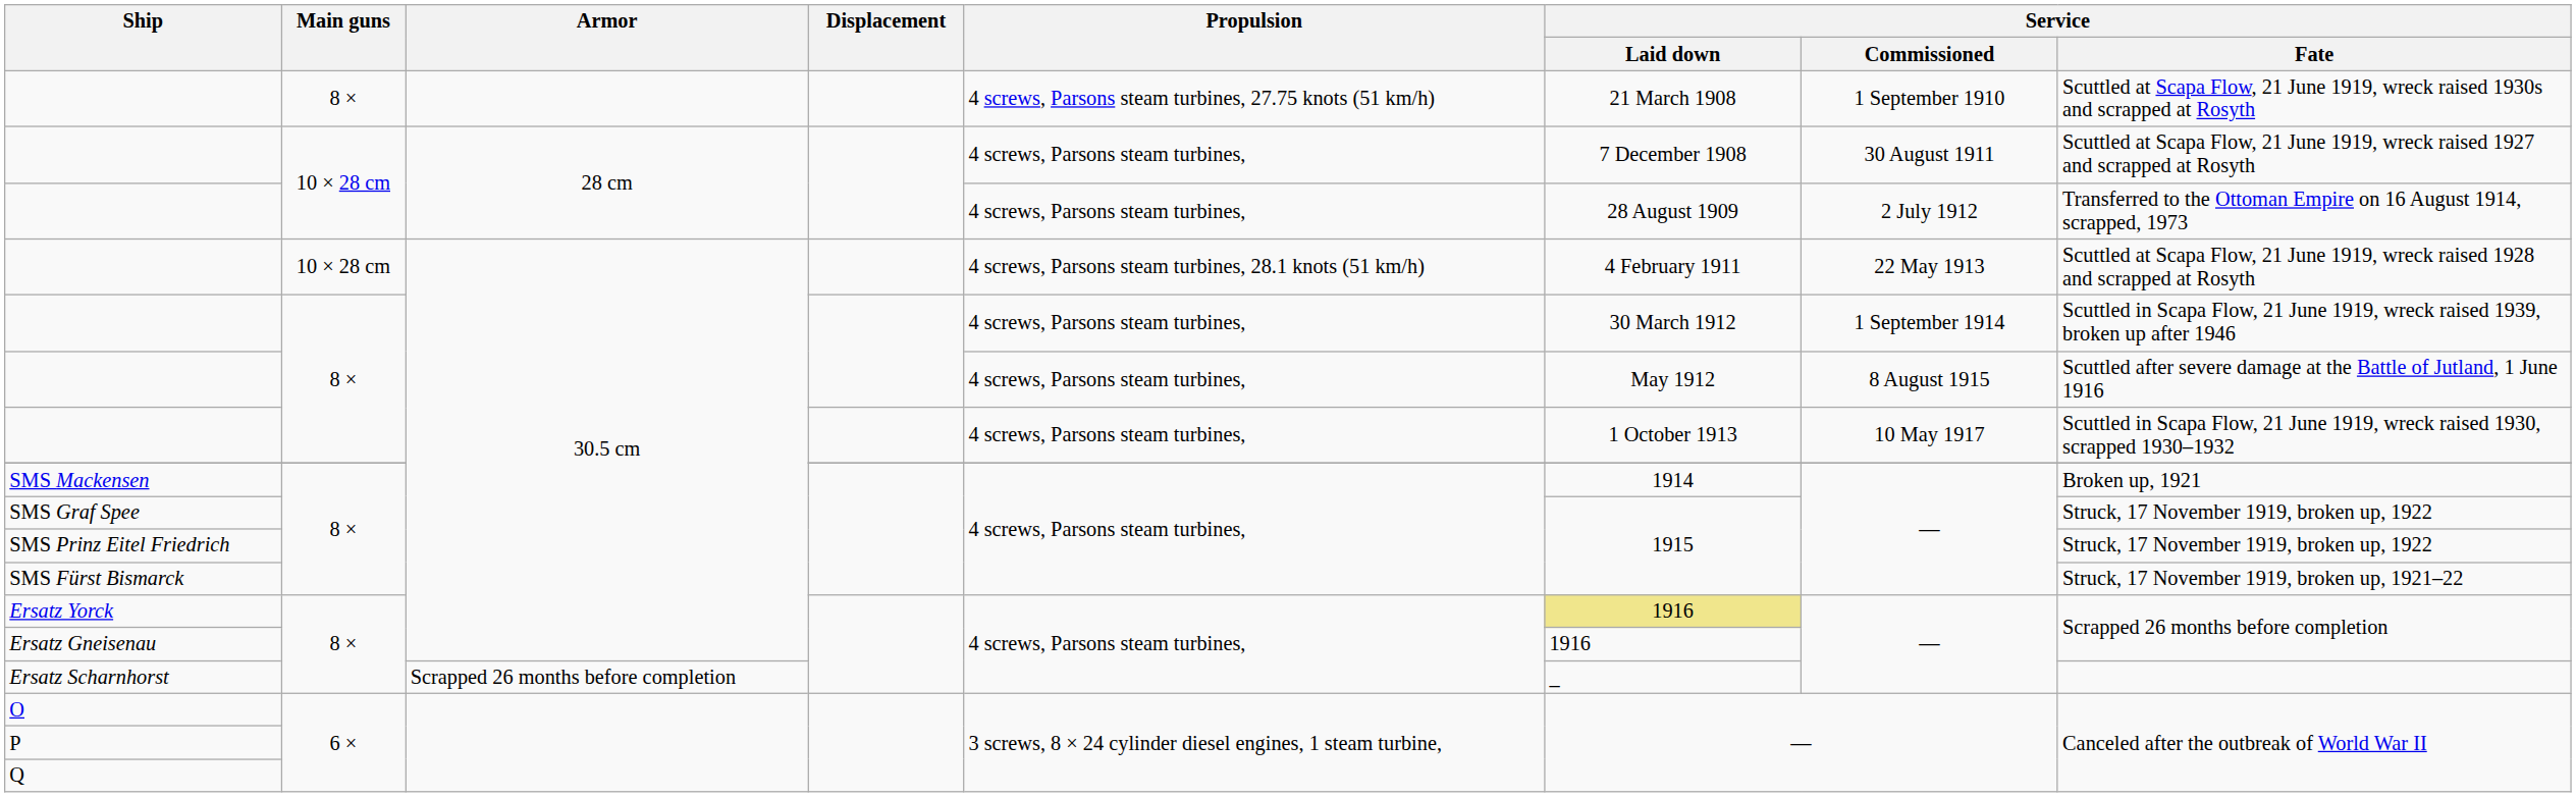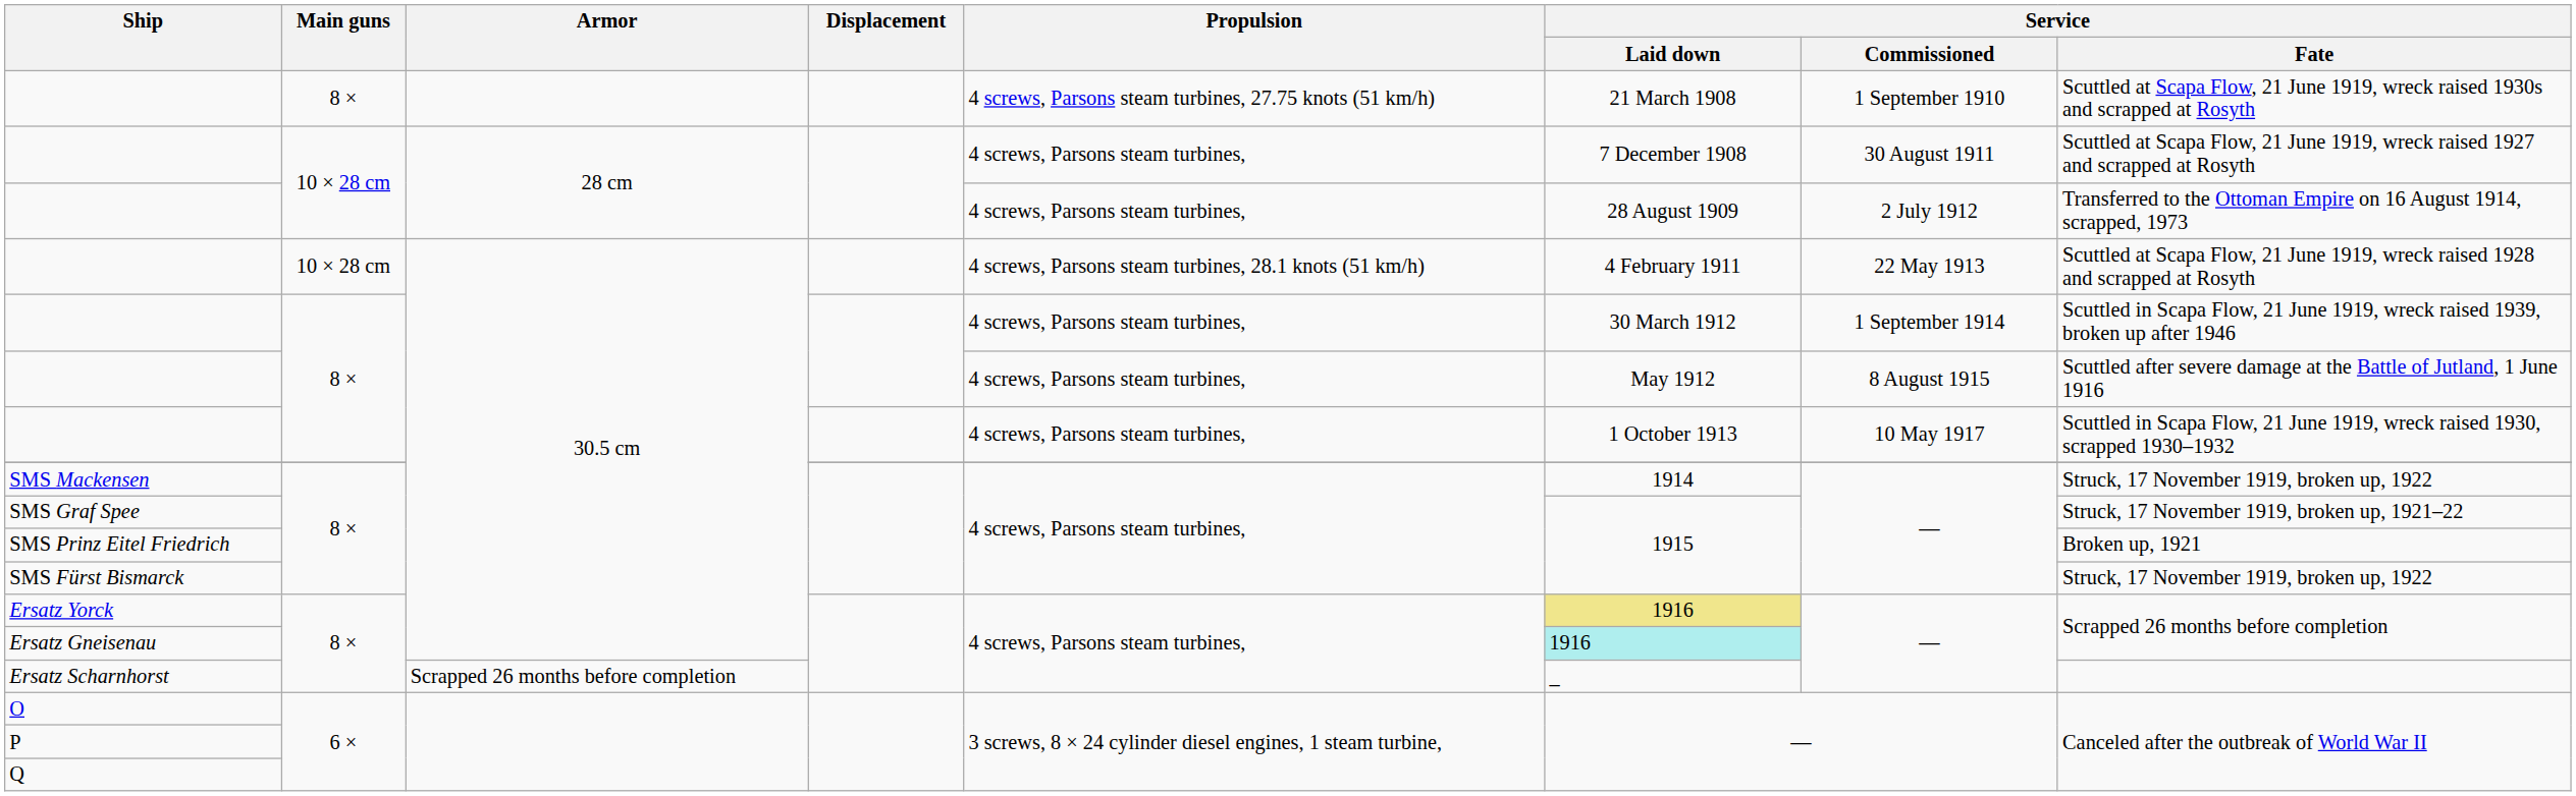 <table class="wikitable" style="width: 100%;">
 <tr valign="top">
 <th rowspan="2">Ship</th>
 <th rowspan="2">Main guns</th>
 <th rowspan="2">Armor</th>
 <th rowspan="2">Displacement</th>
 <th rowspan="2">Propulsion</th>
 <th colspan="3">Service</th>
 </tr>
 <tr valign="top">
 <th width="10%" align="center">Laid down</th>
 <th width="10%" align="center">Commissioned</th>
 <th width="20%" align="center">Fate</th>
 </tr>
 <tr valign="center">
 <td align="left"></td>
 <td align="center">8 × <a href='#'></a></td>
 <td align="center"></td>
 <td align="center"></td>
 <td align="left">4 <a href='#'>screws</a>, <a href='#'>Parsons</a> steam turbines, 27.75 knots (51 km/h)</td>
 <td align="center">21 March 1908</td>
 <td align="center">1 September 1910</td>
 <td align="left">Scuttled at <a href='#'>Scapa Flow</a>, 21 June 1919, wreck raised 1930s and scrapped at <a href='#'>Rosyth</a></td>
 </tr>
 <tr valign="center">
 <td align="left"></td>
 <td align="center" rowspan="2">10 × <a href='#'>28 cm</a></td>
 <td align="center" rowspan="2">28 cm</td>
 <td align="center" rowspan="2"></td>
 <td align="left">4 screws, Parsons steam turbines, </td>
 <td align="center">7 December 1908</td>
 <td align="center">30 August 1911</td>
 <td align="left">Scuttled at Scapa Flow, 21 June 1919, wreck raised 1927 and scrapped at Rosyth</td>
 </tr>
 <tr valign="center">
 <td align="left"></td>
 <td align="left">4 screws, Parsons steam turbines, </td>
 <td align="center">28 August 1909</td>
 <td align="center">2 July 1912</td>
 <td align="left">Transferred to the <a href='#'>Ottoman Empire</a> on 16 August 1914, scrapped, 1973</td>
 </tr>
 <tr valign="center">
 <td align="left"></td>
 <td align="center">10 × 28 cm</td>
 <td align="center" rowspan="11">30.5 cm</td>
 <td align="center"></td>
 <td align="left">4 screws, Parsons steam turbines, 28.1 knots (51 km/h)</td>
 <td align="center">4 February 1911</td>
 <td align="center">22 May 1913</td>
 <td align="left">Scuttled at Scapa Flow, 21 June 1919, wreck raised 1928 and scrapped at Rosyth</td>
 </tr>
 <tr valign="center">
 <td align="left"></td>
 <td align="center" rowspan="3">8 × <a href='#'></a></td>
 <td align="center" rowspan="2"></td>
 <td align="left">4 screws, Parsons steam turbines, </td>
 <td align="center">30 March 1912</td>
 <td align="center">1 September 1914</td>
 <td align="left">Scuttled in Scapa Flow, 21 June 1919, wreck raised 1939, broken up after 1946</td>
 </tr>
 <tr valign="center">
 <td align="left"></td>
 <td align="left">4 screws, Parsons steam turbines, </td>
 <td align="center">May 1912</td>
 <td align="center">8 August 1915</td>
 <td align="left">Scuttled after severe damage at the <a href='#'>Battle of Jutland</a>, 1 June 1916</td>
 </tr>
 <tr valign="center">
 <td align="left"></td>
 <td align="center"></td>
 <td align="left">4 screws, Parsons steam turbines, </td>
 <td align="center">1 October 1913</td>
 <td align="center">10 May 1917</td>
 <td align="left">Scuttled in Scapa Flow, 21 June 1919, wreck raised 1930, scrapped 1930–1932</td>
 </tr>
 <tr valign="top">
 </tr>
 <tr valign="center">
 <td align="left"><a href='#'>SMS <em>Mackensen</em></a></td>
 <td align="center" rowspan="4">8 × </td>
 <td align="center" rowspan="4"></td>
 <td align="left" rowspan="4">4 screws, Parsons steam turbines, </td>
 <td align="center">1914</td>
 <td align="center" rowspan="4">—</td>
-<td align="left">Broken up, 1921</td>
+<td align="left">Struck, 17 November 1919, broken up, 1922</td>
 </tr>
 <tr valign="center">
 <td align="left">SMS <em>Graf Spee</em></td>
 <td align="center" rowspan="3">1915</td>
-<td align="left">Struck, 17 November 1919, broken up, 1922</td>
+<td align="left">Struck, 17 November 1919, broken up, 1921–22</td>
 </tr>
 <tr valign="center">
 <td align="left">SMS <em>Prinz Eitel Friedrich</em></td>
-<td align="left">Struck, 17 November 1919, broken up, 1922</td>
+<td align="left">Broken up, 1921</td>
 </tr>
 <tr valign="center">
 <td align="left">SMS <em>Fürst Bismarck</em></td>
-<td align="left">Struck, 17 November 1919, broken up, 1921–22</td>
+<td align="left">Struck, 17 November 1919, broken up, 1922</td>
 </tr>
 <tr valign="center">
 <td align="left"><a href='#'><em>Ersatz Yorck</em></a></td>
 <td align="center" rowspan="3">8 × </td>
 <td align="center" rowspan="3"></td>
 <td align="left" rowspan="3">4 screws, Parsons steam turbines, </td>
 <td align="center" style="background: khaki;">1916</td>
 <td align="center" rowspan="3">—</td>
 <td rowspan="2" align="left">Scrapped 26 months before completion</td>
 </tr>
 <tr valign="center">
 <td align="left"><em>Ersatz Gneisenau</em></td>
-<td>1916</td>
+<td style="background: paleturquoise;">1916</td>
 </tr>
 <tr valign="center">
 <td align="left"><em>Ersatz Scharnhorst</em></td>
 <td align="left">Scrapped 26 months before completion</td>
 <td>_</td>
 </tr>
 <tr valign="center">
 <td align= left><a href='#'>O</a></td>
 <td align= center rowspan="3">6 × </td>
 <td align= center rowspan="3"></td>
 <td align= center rowspan="3"></td>
 <td align= left rowspan="3">3 screws, 8 × 24 cylinder diesel engines, 1 steam turbine, </td>
 <td colspan="2" rowspan="3" align="center">—</td>
 <td align= left  rowspan="3">Canceled after the outbreak of <a href='#'>World War II</a></td>
 </tr>
 <tr valign="center">
 <td align= left>P</td>
 </tr>
 <tr valign="center">
 <td align= left>Q</td>
 </tr>
 </table>
